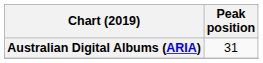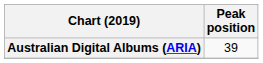 <table class="wikitable sortable plainrowheaders" style="text-align:center">
 <tr>
 <th scope="col">Chart (2019)</th>
 <th scope="col">Peak<br>position</th>
 </tr>
 <tr>
 <th scope="row">Australian Digital Albums (<a href='#'>ARIA</a>)</th>
-<td>31</td>
+<td>39</td>
 </tr>
 <tr>
 </tr>
 <tr>
 </tr>
 <tr>
 </tr>
 <tr>
 </tr>
 <tr>
 </tr>
 <tr>
 </tr>
 <tr>
 </tr>
 <tr>
 </tr>
 <tr>
 </tr>
 <tr>
 </tr>
 <tr>
 </tr>
 <tr>
 </tr>
 <tr>
 </tr>
 <tr>
 </tr>
 <tr>
 </tr>
 <tr>
 </tr>
 <tr>
 </tr>
 </table>
